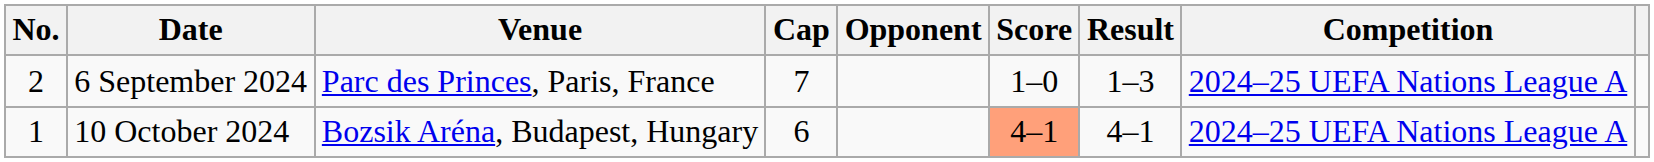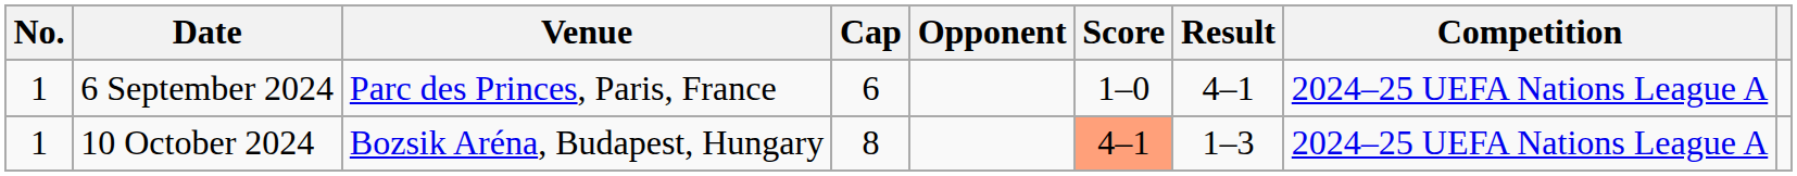 <table class="wikitable sortable">
 <tr>
 <th>No.</th>
 <th>Date</th>
 <th>Venue</th>
 <th>Cap</th>
 <th>Opponent</th>
 <th>Score</th>
 <th>Result</th>
 <th>Competition</th>
 <th></th>
 </tr>
 <tr>
-<td align="center">2</td>
+<td align="center">1</td>
 <td>6 September 2024</td>
 <td><a href='#'>Parc des Princes</a>, Paris, France</td>
-<td align="center">7</td>
+<td align="center">6</td>
 <td></td>
 <td align="center">1–0</td>
-<td align="center">1–3</td>
+<td align="center">4–1</td>
 <td><a href='#'>2024–25 UEFA Nations League A</a></td>
 <td align="center"></td>
 </tr>
 <tr>
 <td align="center">1</td>
 <td>10 October 2024</td>
 <td><a href='#'>Bozsik Aréna</a>, Budapest, Hungary</td>
-<td align="center">6</td>
+<td align="center">8</td>
 <td></td>
 <td align="center" style="background: lightsalmon;">4–1</td>
-<td align="center">4–1</td>
+<td align="center">1–3</td>
 <td><a href='#'>2024–25 UEFA Nations League A</a></td>
 <td align="center"></td>
 </tr>
 </table>
